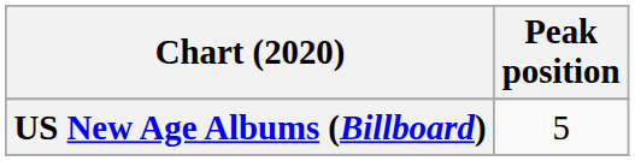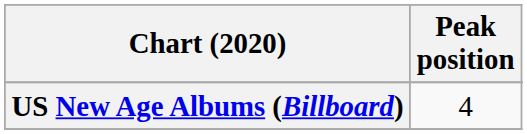 <table class="wikitable sortable plainrowheaders" style="text-align:center">
 <tr>
 <th scope="col">Chart (2020)</th>
 <th scope="col">Peak<br>position</th>
 </tr>
 <tr>
 </tr>
 <tr>
 </tr>
 <tr>
 <th scope="row">US <a href='#'>New Age Albums</a> (<em><a href='#'>Billboard</a></em>)</th>
-<td>5</td>
+<td>4</td>
 </tr>
 <tr>
 </tr>
 </table>
